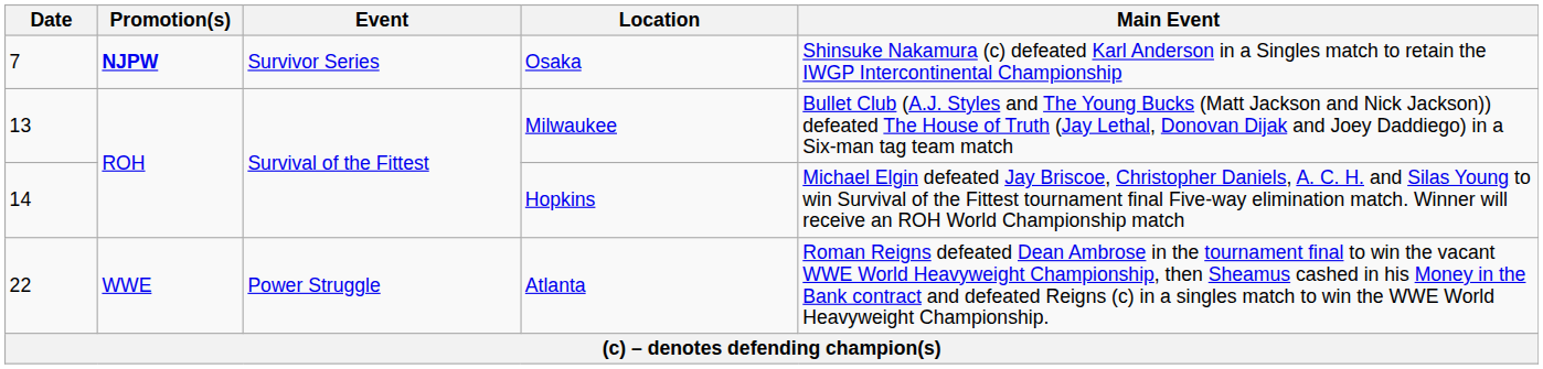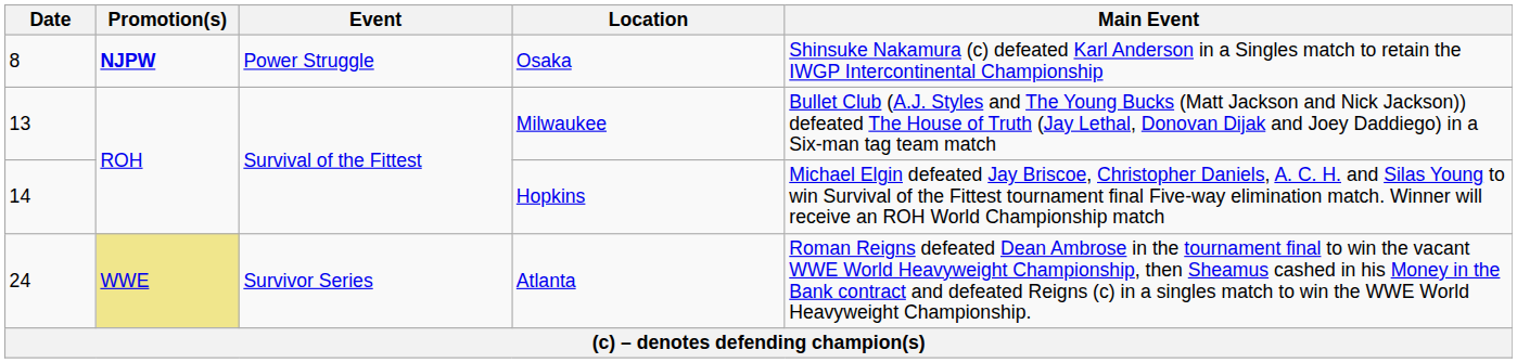 <table class="wikitable" style="width:100%;">
 <tr>
 <th width=5%>Date</th>
 <th width=5%>Promotion(s)</th>
 <th width=15%>Event</th>
 <th width=15%>Location</th>
 <th width=40%>Main Event</th>
 </tr>
 <tr>
-<td>7</td>
+<td>8</td>
 <td><strong><a href='#'>NJPW</a></strong></td>
-<td><a href='#'>Survivor Series</a></td>
+<td><a href='#'>Power Struggle</a></td>
 <td><a href='#'>Osaka</a></td>
 <td><a href='#'>Shinsuke Nakamura</a> (c) defeated <a href='#'>Karl Anderson</a> in a Singles match to retain the <a href='#'>IWGP Intercontinental Championship</a></td>
 </tr>
 <tr>
 <td>13</td>
 <td rowspan=2><a href='#'>ROH</a></td>
 <td rowspan=2><a href='#'>Survival of the Fittest</a></td>
 <td><a href='#'>Milwaukee</a></td>
 <td><a href='#'>Bullet Club</a> (<a href='#'>A.J. Styles</a> and <a href='#'>The Young Bucks</a> (Matt Jackson and Nick Jackson)) defeated <a href='#'>The House of Truth</a> (<a href='#'>Jay Lethal</a>, <a href='#'>Donovan Dijak</a> and Joey Daddiego) in a Six-man tag team match</td>
 </tr>
 <tr>
 <td>14</td>
 <td><a href='#'>Hopkins</a></td>
 <td><a href='#'>Michael Elgin</a> defeated <a href='#'>Jay Briscoe</a>, <a href='#'>Christopher Daniels</a>, <a href='#'>A. C. H.</a> and <a href='#'>Silas Young</a> to win Survival of the Fittest tournament final Five-way elimination match. Winner will receive an ROH World Championship match</td>
 </tr>
 <tr>
-<td>22</td>
-<td><a href='#'>WWE</a></td>
-<td><a href='#'>Power Struggle</a></td>
+<td>24</td>
+<td style="background: khaki;"><a href='#'>WWE</a></td>
+<td><a href='#'>Survivor Series</a></td>
 <td><a href='#'>Atlanta</a></td>
 <td><a href='#'>Roman Reigns</a> defeated <a href='#'>Dean Ambrose</a> in the <a href='#'>tournament final</a> to win the vacant <a href='#'>WWE World Heavyweight Championship</a>, then <a href='#'>Sheamus</a> cashed in his <a href='#'>Money in the Bank contract</a> and defeated Reigns (c) in a singles match to win the WWE World Heavyweight Championship.</td>
 </tr>
 <tr>
 <th colspan="6">(c) – denotes defending champion(s)</th>
 </tr>
 </table>
